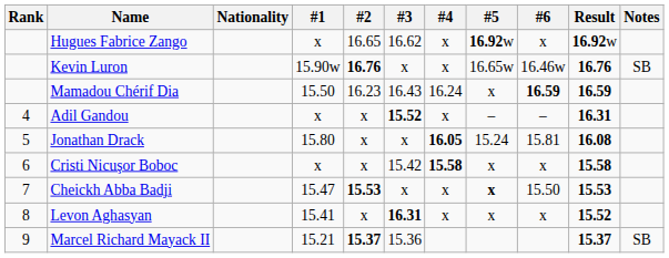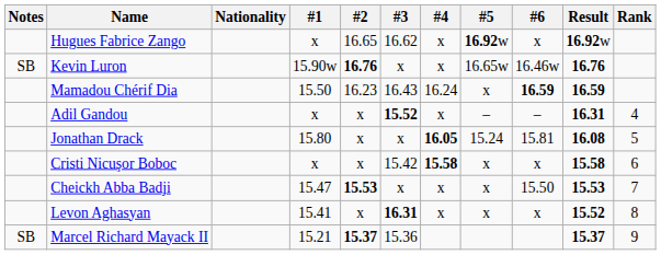 <table class="wikitable sortable" style="text-align:center;font-size:95%">
 <tr>
-<th>Rank</th>
+<th>Notes</th>
 <th>Name</th>
 <th>Nationality</th>
 <th>#1</th>
 <th>#2</th>
 <th>#3</th>
 <th>#4</th>
 <th>#5</th>
 <th>#6</th>
 <th>Result</th>
-<th>Notes</th>
+<th>Rank</th>
 </tr>
 <tr>
 <td></td>
 <td align=left><a href='#'>Hugues Fabrice Zango</a></td>
 <td align=left></td>
 <td>x</td>
 <td>16.65</td>
 <td>16.62</td>
 <td>x</td>
 <td><strong>16.92</strong>w</td>
 <td>x</td>
 <td><strong>16.92</strong>w</td>
 <td></td>
 </tr>
 <tr>
-<td></td>
+<td>SB</td>
 <td align=left><a href='#'>Kevin Luron</a></td>
 <td align=left></td>
 <td>15.90w</td>
 <td><strong>16.76</strong></td>
 <td>x</td>
 <td>x</td>
 <td>16.65w</td>
 <td>16.46w</td>
 <td><strong>16.76</strong></td>
-<td>SB</td>
+<td></td>
 </tr>
 <tr>
 <td></td>
 <td align=left><a href='#'>Mamadou Chérif Dia</a></td>
 <td align=left></td>
 <td>15.50</td>
 <td>16.23</td>
 <td>16.43</td>
 <td>16.24</td>
 <td>x</td>
 <td><strong>16.59</strong></td>
 <td><strong>16.59</strong></td>
 <td></td>
 </tr>
 <tr>
-<td>4</td>
+<td></td>
 <td align=left><a href='#'>Adil Gandou</a></td>
 <td align=left></td>
 <td>x</td>
 <td>x</td>
 <td><strong>15.52</strong></td>
 <td>x</td>
 <td>–</td>
 <td>–</td>
 <td><strong>16.31</strong></td>
-<td></td>
+<td>4</td>
 </tr>
 <tr>
-<td>5</td>
+<td></td>
 <td align=left><a href='#'>Jonathan Drack</a></td>
 <td align=left></td>
 <td>15.80</td>
 <td>x</td>
 <td>x</td>
 <td><strong>16.05</strong></td>
 <td>15.24</td>
 <td>15.81</td>
 <td><strong>16.08</strong></td>
-<td></td>
+<td>5</td>
 </tr>
 <tr>
-<td>6</td>
+<td></td>
 <td align=left><a href='#'>Cristi Nicuşor Boboc</a></td>
 <td align=left></td>
 <td>x</td>
 <td>x</td>
 <td>15.42</td>
 <td><strong>15.58</strong></td>
 <td>x</td>
 <td>x</td>
 <td><strong>15.58</strong></td>
-<td></td>
+<td>6</td>
 </tr>
 <tr>
-<td>7</td>
+<td></td>
 <td align=left><a href='#'>Cheickh Abba Badji</a></td>
 <td align=left></td>
 <td>15.47</td>
 <td><strong>15.53</strong></td>
 <td>x</td>
 <td>x</td>
-<td><strong>x</strong></td>
+<td>x</td>
 <td>15.50</td>
 <td><strong>15.53</strong></td>
-<td></td>
+<td>7</td>
 </tr>
 <tr>
-<td>8</td>
+<td></td>
 <td align=left><a href='#'>Levon Aghasyan</a></td>
 <td align=left></td>
 <td>15.41</td>
 <td>x</td>
 <td><strong>16.31</strong></td>
 <td>x</td>
 <td>x</td>
 <td>x</td>
 <td><strong>15.52</strong></td>
-<td></td>
+<td>8</td>
 </tr>
 <tr>
-<td>9</td>
+<td>SB</td>
 <td align=left><a href='#'>Marcel Richard Mayack II</a></td>
 <td align=left></td>
 <td>15.21</td>
 <td><strong>15.37</strong></td>
 <td>15.36</td>
 <td></td>
 <td></td>
 <td></td>
 <td><strong>15.37</strong></td>
-<td>SB</td>
+<td>9</td>
 </tr>
 </table>
